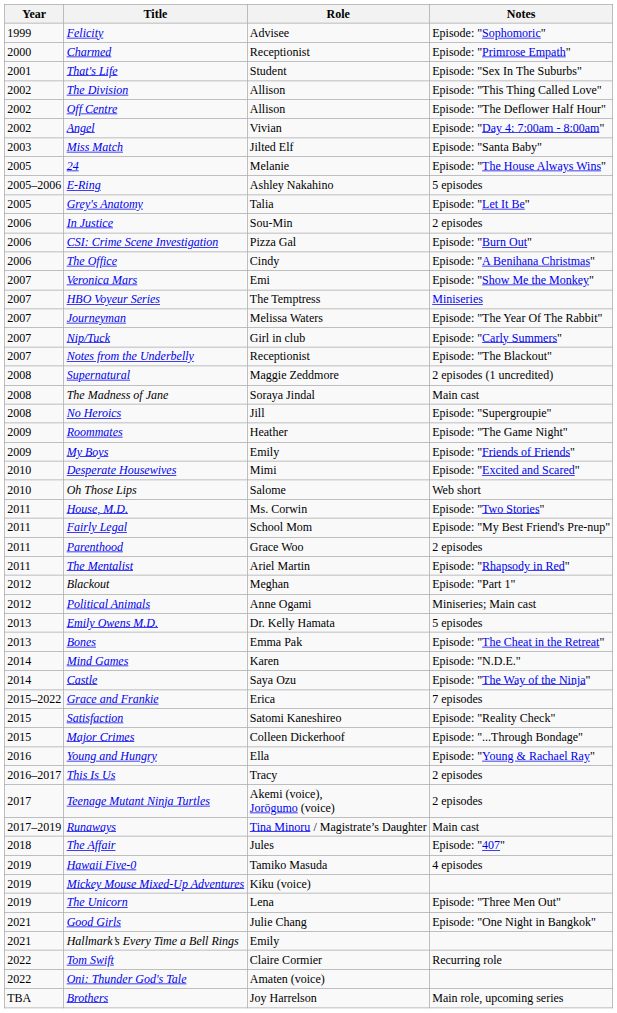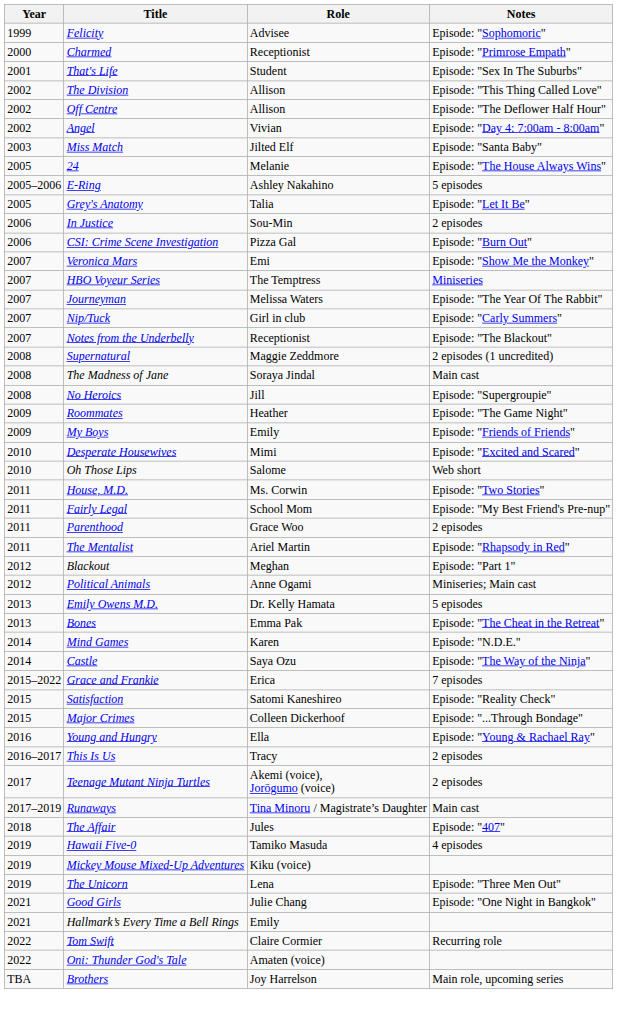 <table class="wikitable">
 <tr>
 <th>Year</th>
 <th>Title</th>
 <th>Role</th>
 <th>Notes</th>
 </tr>
 <tr>
 <td>1999</td>
 <td><em><a href='#'>Felicity</a></em></td>
 <td>Advisee</td>
 <td>Episode: "<a href='#'>Sophomoric</a>"</td>
 </tr>
 <tr>
 <td>2000</td>
 <td><em><a href='#'>Charmed</a></em></td>
 <td>Receptionist</td>
 <td>Episode: "<a href='#'>Primrose Empath</a>"</td>
 </tr>
 <tr>
 <td>2001</td>
 <td><em><a href='#'>That's Life</a></em></td>
 <td>Student</td>
 <td>Episode: "Sex In The Suburbs"</td>
 </tr>
 <tr>
 <td>2002</td>
 <td><em><a href='#'>The Division</a></em></td>
 <td>Allison</td>
 <td>Episode: "This Thing Called Love"</td>
 </tr>
 <tr>
 <td>2002</td>
 <td><em><a href='#'>Off Centre</a></em></td>
 <td>Allison</td>
 <td>Episode: "The Deflower Half Hour"</td>
 </tr>
 <tr>
 <td>2002</td>
 <td><em><a href='#'>Angel</a></em></td>
 <td>Vivian</td>
 <td>Episode: "<a href='#'>Day 4: 7:00am - 8:00am</a>"</td>
 </tr>
 <tr>
 <td>2003</td>
 <td><em><a href='#'>Miss Match</a></em></td>
 <td>Jilted Elf</td>
 <td>Episode: "Santa Baby"</td>
 </tr>
 <tr>
 <td>2005</td>
 <td><em><a href='#'>24</a></em></td>
 <td>Melanie</td>
 <td>Episode: "<a href='#'>The House Always Wins</a>"</td>
 </tr>
 <tr>
 <td>2005–2006</td>
 <td><em><a href='#'>E-Ring</a></em></td>
 <td>Ashley Nakahino</td>
 <td>5 episodes</td>
 </tr>
 <tr>
 <td>2005</td>
 <td><em><a href='#'>Grey's Anatomy</a></em></td>
 <td>Talia</td>
 <td>Episode: "<a href='#'>Let It Be</a>"</td>
 </tr>
 <tr>
 <td>2006</td>
 <td><em><a href='#'>In Justice</a></em></td>
 <td>Sou-Min</td>
 <td>2 episodes</td>
 </tr>
 <tr>
 <td>2006</td>
 <td><em><a href='#'>CSI: Crime Scene Investigation</a></em></td>
 <td>Pizza Gal</td>
 <td>Episode: "<a href='#'>Burn Out</a>"</td>
-</tr>
-<tr>
-<td>2006</td>
-<td><em><a href='#'>The Office</a></em></td>
-<td>Cindy</td>
-<td>Episode: "<a href='#'>A Benihana Christmas</a>"</td>
 </tr>
 <tr>
 <td>2007</td>
 <td><em><a href='#'>Veronica Mars</a></em></td>
 <td>Emi</td>
 <td>Episode: "<a href='#'>Show Me the Monkey</a>"</td>
 </tr>
 <tr>
 <td>2007</td>
 <td><em><a href='#'>HBO Voyeur Series</a></em></td>
 <td>The Temptress</td>
 <td><a href='#'>Miniseries</a></td>
 </tr>
 <tr>
 <td>2007</td>
 <td><em><a href='#'>Journeyman</a></em></td>
 <td>Melissa Waters</td>
 <td>Episode: "The Year Of The Rabbit"</td>
 </tr>
 <tr>
 <td>2007</td>
 <td><em><a href='#'>Nip/Tuck</a></em></td>
 <td>Girl in club</td>
 <td>Episode: "<a href='#'>Carly Summers</a>"</td>
 </tr>
 <tr>
 <td>2007</td>
 <td><em><a href='#'>Notes from the Underbelly</a></em></td>
 <td>Receptionist</td>
 <td>Episode: "The Blackout"</td>
 </tr>
 <tr>
 <td>2008</td>
 <td><em><a href='#'>Supernatural</a></em></td>
 <td>Maggie Zeddmore</td>
 <td>2 episodes (1 uncredited)</td>
 </tr>
 <tr>
 <td>2008</td>
 <td><em>The Madness of Jane</em></td>
 <td>Soraya Jindal</td>
 <td>Main cast</td>
 </tr>
 <tr>
 <td>2008</td>
 <td><em><a href='#'>No Heroics</a></em></td>
 <td>Jill</td>
 <td>Episode: "Supergroupie"</td>
 </tr>
 <tr>
 <td>2009</td>
 <td><em><a href='#'>Roommates</a></em></td>
 <td>Heather</td>
 <td>Episode: "The Game Night"</td>
 </tr>
 <tr>
 <td>2009</td>
 <td><em><a href='#'>My Boys</a></em></td>
 <td>Emily</td>
 <td>Episode: "<a href='#'>Friends of Friends</a>"</td>
 </tr>
 <tr>
 <td>2010</td>
 <td><em><a href='#'>Desperate Housewives</a></em></td>
 <td>Mimi</td>
 <td>Episode: "<a href='#'>Excited and Scared</a>"</td>
 </tr>
 <tr>
 <td>2010</td>
 <td><em>Oh Those Lips</em></td>
 <td>Salome</td>
 <td>Web short</td>
 </tr>
 <tr>
 <td>2011</td>
 <td><em><a href='#'>House, M.D.</a></em></td>
 <td>Ms. Corwin</td>
 <td>Episode: "<a href='#'>Two Stories</a>"</td>
 </tr>
 <tr>
 <td>2011</td>
 <td><em><a href='#'>Fairly Legal</a></em></td>
 <td>School Mom</td>
 <td>Episode: "My Best Friend's Pre-nup"</td>
 </tr>
 <tr>
 <td>2011</td>
 <td><em><a href='#'>Parenthood</a></em></td>
 <td>Grace Woo</td>
 <td>2 episodes</td>
 </tr>
 <tr>
 <td>2011</td>
 <td><em><a href='#'>The Mentalist</a></em></td>
 <td>Ariel Martin</td>
 <td>Episode: "<a href='#'>Rhapsody in Red</a>"</td>
 </tr>
 <tr>
 <td>2012</td>
 <td><em>Blackout</em></td>
 <td>Meghan</td>
 <td>Episode: "Part 1"</td>
 </tr>
 <tr>
 <td>2012</td>
 <td><em><a href='#'>Political Animals</a></em></td>
 <td>Anne Ogami</td>
 <td>Miniseries; Main cast</td>
 </tr>
 <tr>
 <td>2013</td>
 <td><em><a href='#'>Emily Owens M.D.</a></em></td>
 <td>Dr. Kelly Hamata</td>
 <td>5 episodes</td>
 </tr>
 <tr>
 <td>2013</td>
 <td><em><a href='#'>Bones</a></em></td>
 <td>Emma Pak</td>
 <td>Episode: "<a href='#'>The Cheat in the Retreat</a>"</td>
 </tr>
 <tr>
 <td>2014</td>
 <td><em><a href='#'>Mind Games</a></em></td>
 <td>Karen</td>
 <td>Episode: "N.D.E."</td>
 </tr>
 <tr>
 <td>2014</td>
 <td><em><a href='#'>Castle</a></em></td>
 <td>Saya Ozu</td>
 <td>Episode: "<a href='#'>The Way of the Ninja</a>"</td>
 </tr>
 <tr>
 <td>2015–2022</td>
 <td><em><a href='#'>Grace and Frankie</a></em></td>
 <td>Erica</td>
 <td>7 episodes</td>
 </tr>
 <tr>
 <td>2015</td>
 <td><em><a href='#'>Satisfaction</a></em></td>
 <td>Satomi Kaneshireo</td>
 <td>Episode: "Reality Check"</td>
 </tr>
 <tr>
 <td>2015</td>
 <td><em><a href='#'>Major Crimes</a></em></td>
 <td>Colleen Dickerhoof</td>
 <td>Episode: "...Through Bondage"</td>
 </tr>
 <tr>
 <td>2016</td>
 <td><em><a href='#'>Young and Hungry</a></em></td>
 <td>Ella</td>
 <td>Episode: "<a href='#'>Young & Rachael Ray</a>"</td>
 </tr>
 <tr>
 <td>2016–2017</td>
 <td><em><a href='#'>This Is Us</a></em></td>
 <td>Tracy</td>
 <td>2 episodes</td>
 </tr>
 <tr>
 <td>2017</td>
 <td><em><a href='#'>Teenage Mutant Ninja Turtles</a></em></td>
 <td>Akemi (voice), <br> <a href='#'>Jorōgumo</a> (voice)</td>
 <td>2 episodes</td>
 </tr>
 <tr>
 <td>2017–2019</td>
 <td><em><a href='#'>Runaways</a></em></td>
 <td><a href='#'>Tina Minoru</a> / Magistrate’s Daughter</td>
 <td>Main cast</td>
 </tr>
 <tr>
 <td>2018</td>
 <td><em><a href='#'>The Affair</a></em></td>
 <td>Jules</td>
 <td>Episode: "<a href='#'>407</a>"</td>
 </tr>
 <tr>
 <td>2019</td>
 <td><em><a href='#'>Hawaii Five-0</a></em></td>
 <td>Tamiko Masuda</td>
 <td>4 episodes</td>
 </tr>
 <tr>
 <td>2019</td>
 <td><em><a href='#'>Mickey Mouse Mixed-Up Adventures</a></em></td>
 <td>Kiku (voice)</td>
 <td></td>
 </tr>
 <tr>
 <td>2019</td>
 <td><em><a href='#'>The Unicorn</a></em></td>
 <td>Lena</td>
 <td>Episode: "Three Men Out"</td>
 </tr>
 <tr>
 <td>2021</td>
 <td><em><a href='#'>Good Girls</a></em></td>
 <td>Julie Chang</td>
 <td>Episode: "One Night in Bangkok"</td>
 </tr>
 <tr>
 <td>2021</td>
 <td><em>Hallmark’s Every Time a Bell Rings</em></td>
 <td>Emily</td>
 <td></td>
 </tr>
 <tr>
 <td>2022</td>
 <td><em><a href='#'>Tom Swift</a></em></td>
 <td>Claire Cormier</td>
 <td>Recurring role</td>
 </tr>
 <tr>
 <td>2022</td>
 <td><em><a href='#'>Oni: Thunder God's Tale</a></em></td>
 <td>Amaten (voice)</td>
 <td></td>
 </tr>
 <tr>
 <td>TBA</td>
 <td><em><a href='#'>Brothers</a></em></td>
 <td>Joy Harrelson</td>
 <td>Main role, upcoming series</td>
 </tr>
 </table>
